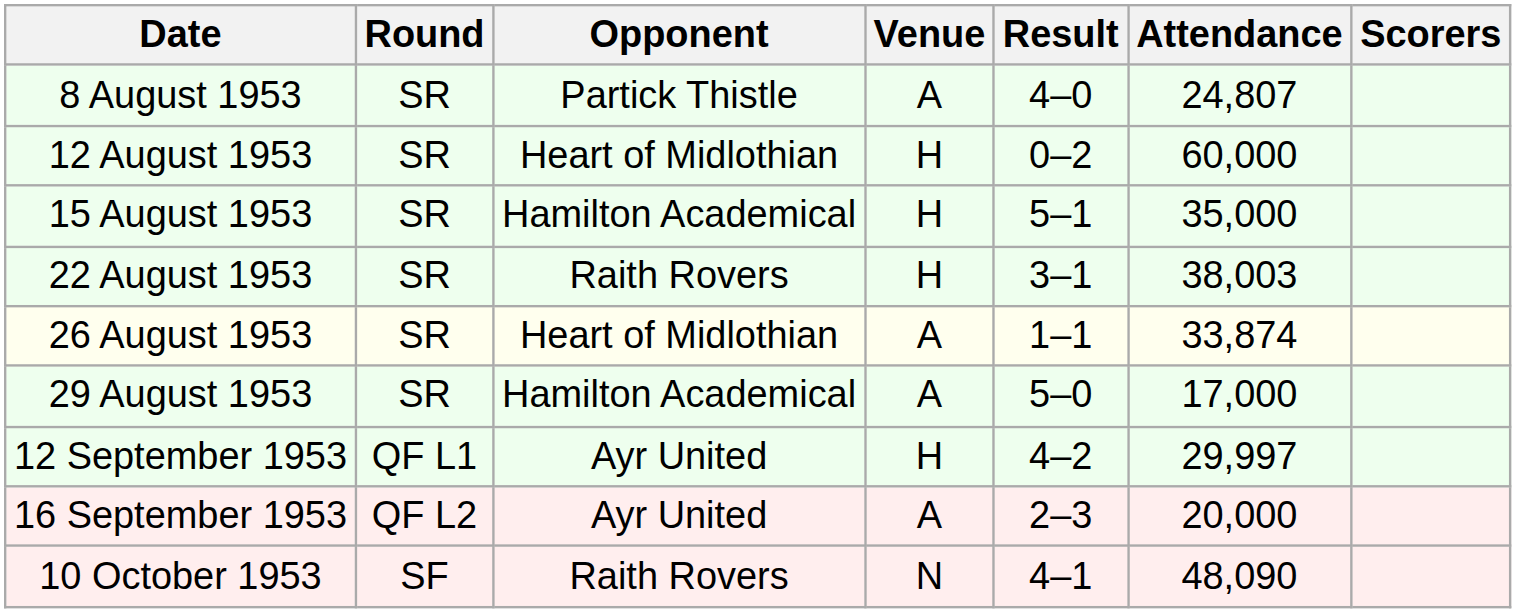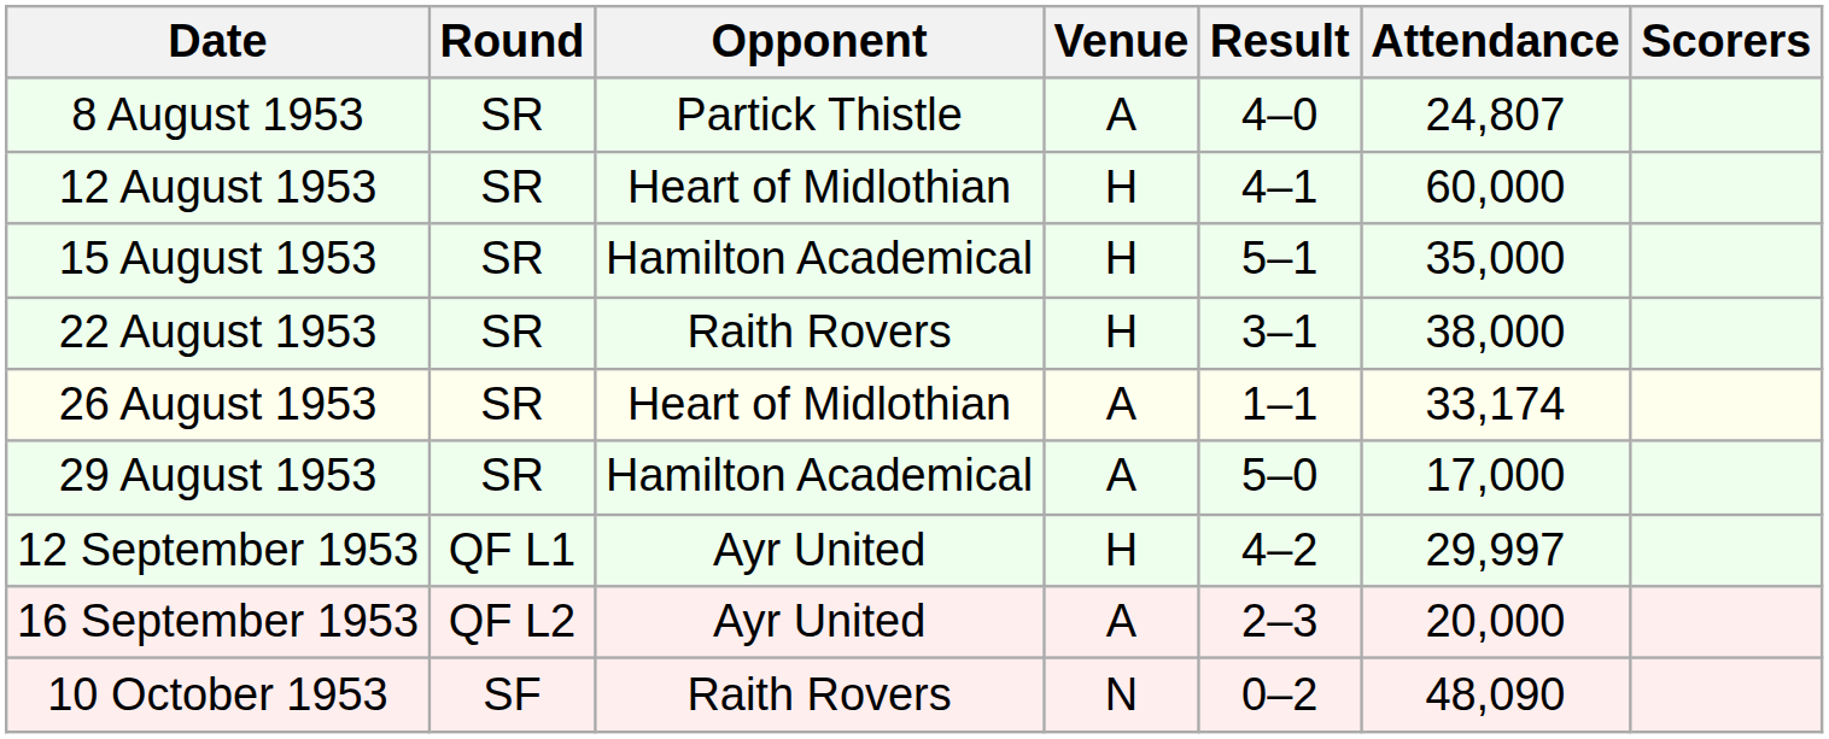 <table class="wikitable sortable" style="font-size:100%; text-align:center">
 <tr>
 <th>Date</th>
 <th>Round</th>
 <th>Opponent</th>
 <th>Venue</th>
 <th>Result</th>
 <th>Attendance</th>
 <th>Scorers</th>
 </tr>
 <tr bgcolor = "#EEFFEE">
 <td>8 August 1953</td>
 <td>SR</td>
 <td>Partick Thistle</td>
 <td>A</td>
 <td>4–0</td>
 <td>24,807</td>
 <td></td>
 </tr>
 <tr bgcolor = "#EEFFEE">
 <td>12 August 1953</td>
 <td>SR</td>
 <td>Heart of Midlothian</td>
 <td>H</td>
-<td>0–2</td>
+<td>4–1</td>
 <td>60,000</td>
 <td></td>
 </tr>
 <tr bgcolor = "#EEFFEE">
 <td>15 August 1953</td>
 <td>SR</td>
 <td>Hamilton Academical</td>
 <td>H</td>
 <td>5–1</td>
 <td>35,000</td>
 <td></td>
 </tr>
 <tr bgcolor = "#EEFFEE">
 <td>22 August 1953</td>
 <td>SR</td>
 <td>Raith Rovers</td>
 <td>H</td>
 <td>3–1</td>
-<td>38,003</td>
+<td>38,000</td>
 <td></td>
 </tr>
 <tr bgcolor = "#FFFFEE">
 <td>26 August 1953</td>
 <td>SR</td>
 <td>Heart of Midlothian</td>
 <td>A</td>
 <td>1–1</td>
-<td>33,874</td>
+<td>33,174</td>
 <td></td>
 </tr>
 <tr bgcolor = "#EEFFEE">
 <td>29 August 1953</td>
 <td>SR</td>
 <td>Hamilton Academical</td>
 <td>A</td>
 <td>5–0</td>
 <td>17,000</td>
 <td></td>
 </tr>
 <tr bgcolor = "#EEFFEE">
 <td>12 September 1953</td>
 <td>QF L1</td>
 <td>Ayr United</td>
 <td>H</td>
 <td>4–2</td>
 <td>29,997</td>
 <td></td>
 </tr>
 <tr bgcolor = "#FFEEEE">
 <td>16 September 1953</td>
 <td>QF L2</td>
 <td>Ayr United</td>
 <td>A</td>
 <td>2–3</td>
 <td>20,000</td>
 <td></td>
 </tr>
 <tr bgcolor = "#FFEEEE">
 <td>10 October 1953</td>
 <td>SF</td>
 <td>Raith Rovers</td>
 <td>N</td>
-<td>4–1</td>
+<td>0–2</td>
 <td>48,090</td>
 <td></td>
 </tr>
 </table>
